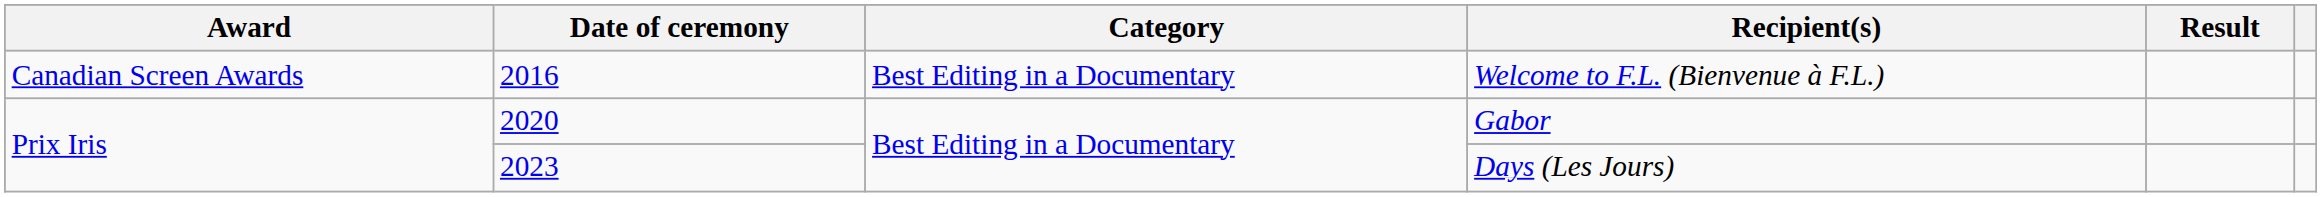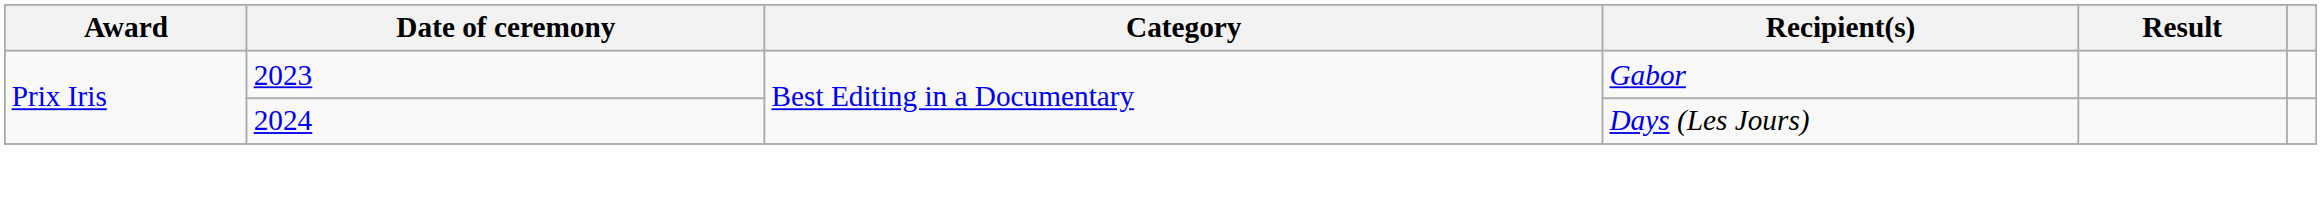 <table class="wikitable sortable plainrowheaders" style="width: 100%;">
 <tr>
 <th scope="col">Award</th>
 <th scope="col">Date of ceremony</th>
 <th scope="col">Category</th>
 <th scope="col">Recipient(s)</th>
 <th scope="col">Result</th>
 <th scope="col" class="unsortable"></th>
 </tr>
 <tr>
-<td><a href='#'>Canadian Screen Awards</a></td>
-<td><a href='#'>2016</a></td>
-<td><a href='#'>Best Editing in a Documentary</a></td>
-<td><em><a href='#'>Welcome to F.L.</a> (Bienvenue à F.L.)</em></td>
-<td></td>
-<td></td>
-</tr>
-<tr>
 <td rowspan=2><a href='#'>Prix Iris</a></td>
-<td><a href='#'>2020</a></td>
+<td><a href='#'>2023</a></td>
 <td rowspan=2><a href='#'>Best Editing in a Documentary</a></td>
 <td><em><a href='#'>Gabor</a></em></td>
 <td></td>
 <td></td>
 </tr>
 <tr>
-<td><a href='#'>2023</a></td>
+<td><a href='#'>2024</a></td>
 <td><em><a href='#'>Days</a> (Les Jours)</em></td>
 <td></td>
 <td></td>
 </tr>
 </table>
